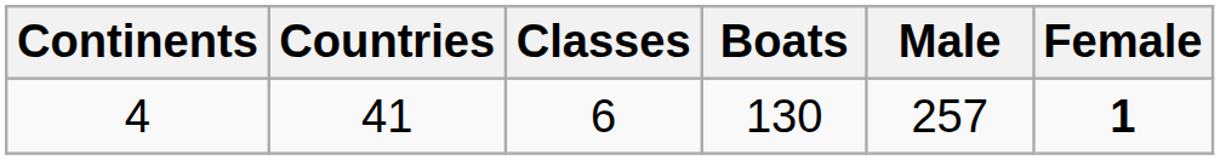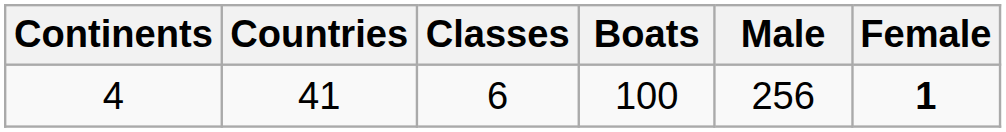 <table class="wikitable">
 <tr>
 <th width=50>Continents</th>
 <th width=50>Countries</th>
 <th width=50>Classes</th>
 <th width=50>Boats</th>
 <th width=50>Male</th>
 <th width=50>Female</th>
 </tr>
 <tr>
 <td align="center">4</td>
 <td align="center">41</td>
 <td align="center">6</td>
-<td align="center">130</td>
-<td align="center">257</td>
+<td align="center">100</td>
+<td align="center">256</td>
 <td align="center"><strong>1</strong></td>
 </tr>
 </table>
